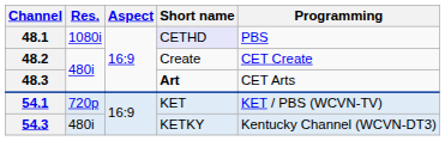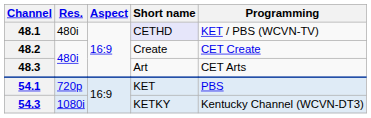 <table class="wikitable">
 <tr>
 <th><a href='#'>Channel</a></th>
 <th><a href='#'>Res.</a></th>
 <th><a href='#'>Aspect</a></th>
 <th>Short name</th>
 <th>Programming</th>
 </tr>
 <tr>
 <th scope = "row">48.1</th>
-<td><a href='#'>1080i</a></td>
+<td>480i</td>
 <td rowspan=3><a href='#'>16:9</a></td>
 <td style="background: lavender;">CETHD</td>
-<td><a href='#'>PBS</a></td>
+<td><a href='#'>KET</a> / PBS (WCVN-TV)</td>
 </tr>
 <tr>
 <th scope = "row">48.2</th>
 <td rowspan=2><a href='#'>480i</a></td>
 <td>Create</td>
 <td><a href='#'>CET Create</a></td>
 </tr>
 <tr>
 <th scope = "row">48.3</th>
-<td><strong>Art</strong></td>
+<td>Art</td>
 <td>CET Arts</td>
 </tr>
 <tr style="background-color:#DFEBF6; border-top: 2px solid #003399;">
 <th scope = "row"><a href='#'>54.1</a></th>
 <td><a href='#'>720p</a></td>
 <td rowspan=2>16:9</td>
 <td>KET</td>
-<td><a href='#'>KET</a> / PBS (WCVN-TV)</td>
+<td><a href='#'>PBS</a></td>
 </tr>
 <tr style="background-color:#DFEBF6;">
 <th scope = "row"><a href='#'>54.3</a></th>
-<td>480i</td>
+<td><a href='#'>1080i</a></td>
 <td>KETKY</td>
 <td>Kentucky Channel (WCVN-DT3)</td>
 </tr>
 </table>
